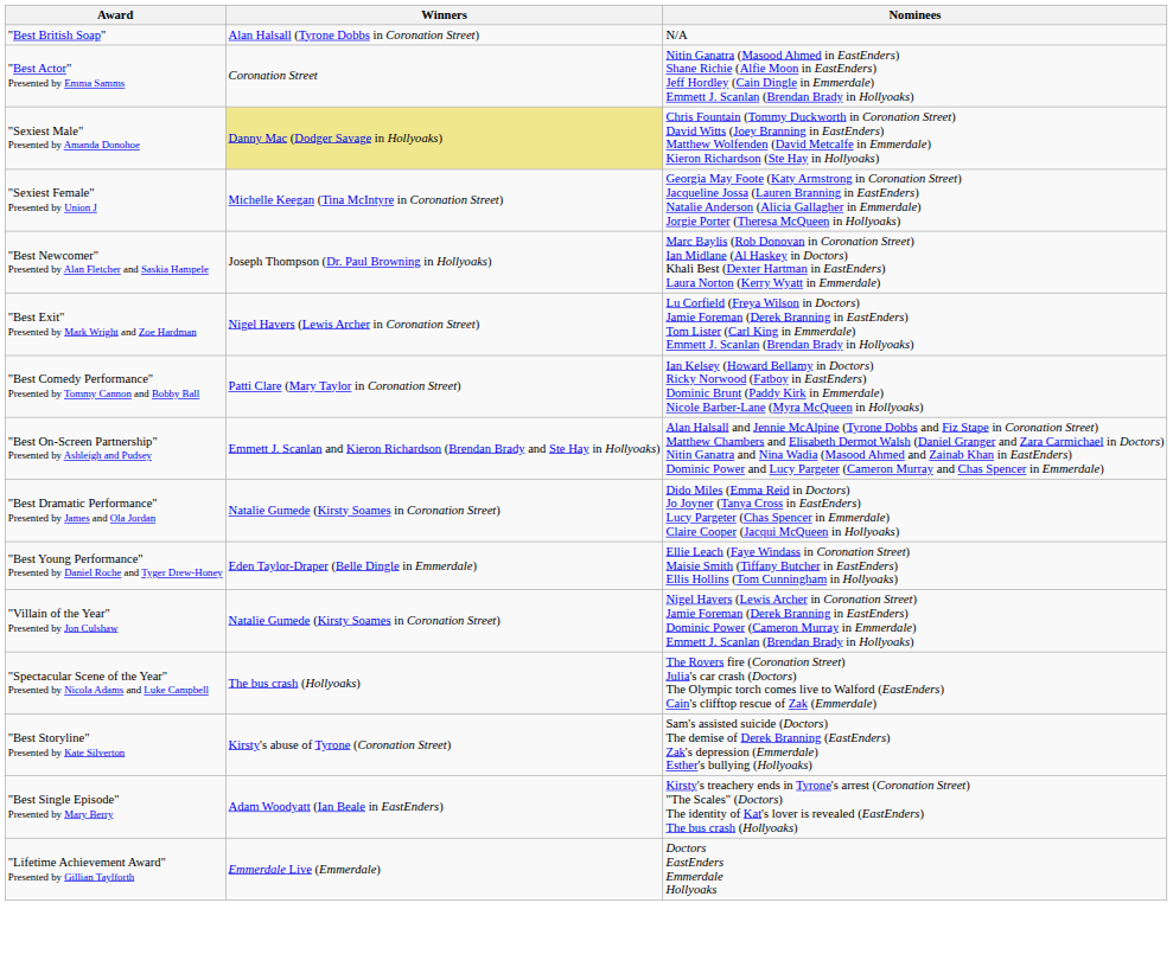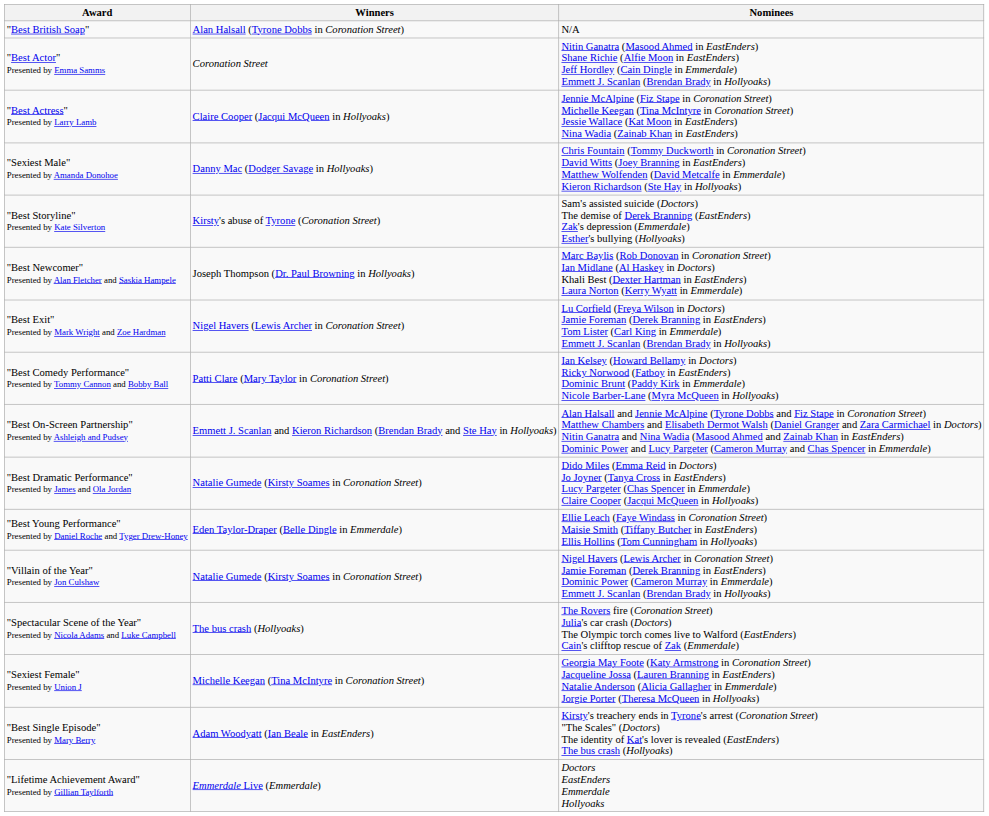 <table class="wikitable">
 <tr>
 <th>Award</th>
 <th>Winners</th>
 <th>Nominees</th>
 </tr>
 <tr>
 <td>"<a href='#'>Best British Soap</a>"</td>
 <td><a href='#'>Alan Halsall</a> (<a href='#'>Tyrone Dobbs</a> in <em>Coronation Street</em>)</td>
 <td>N/A</td>
 </tr>
 <tr>
 <td>"<a href='#'>Best Actor</a>"<br><small>Presented by <a href='#'>Emma Samms</a></small></td>
 <td><em>Coronation Street</em></td>
 <td><a href='#'>Nitin Ganatra</a> (<a href='#'>Masood Ahmed</a> in <em>EastEnders</em>)<br><a href='#'>Shane Richie</a> (<a href='#'>Alfie Moon</a> in <em>EastEnders</em>)<br><a href='#'>Jeff Hordley</a> (<a href='#'>Cain Dingle</a> in <em>Emmerdale</em>)<br><a href='#'>Emmett J. Scanlan</a> (<a href='#'>Brendan Brady</a> in <em>Hollyoaks</em>)</td>
 </tr>
 <tr>
+<td>"<a href='#'>Best Actress</a>"<br><small>Presented by <a href='#'>Larry Lamb</a></small></td>
+<td><a href='#'>Claire Cooper</a> (<a href='#'>Jacqui McQueen</a> in <em>Hollyoaks</em>)</td>
+<td><a href='#'>Jennie McAlpine</a> (<a href='#'>Fiz Stape</a> in <em>Coronation Street</em>)<br><a href='#'>Michelle Keegan</a> (<a href='#'>Tina McIntyre</a> in <em>Coronation Street</em>)<br><a href='#'>Jessie Wallace</a> (<a href='#'>Kat Moon</a> in <em>EastEnders</em>)<br><a href='#'>Nina Wadia</a> (<a href='#'>Zainab Khan</a> in <em>EastEnders</em>)</td>
+</tr>
+<tr>
 <td>"Sexiest Male"<br><small>Presented by <a href='#'>Amanda Donohoe</a></small></td>
-<td style="background: khaki;"><a href='#'>Danny Mac</a> (<a href='#'>Dodger Savage</a> in <em>Hollyoaks</em>)</td>
+<td><a href='#'>Danny Mac</a> (<a href='#'>Dodger Savage</a> in <em>Hollyoaks</em>)</td>
 <td><a href='#'>Chris Fountain</a> (<a href='#'>Tommy Duckworth</a> in <em>Coronation Street</em>)<br><a href='#'>David Witts</a> (<a href='#'>Joey Branning</a> in <em>EastEnders</em>)<br><a href='#'>Matthew Wolfenden</a> (<a href='#'>David Metcalfe</a> in <em>Emmerdale</em>)<br><a href='#'>Kieron Richardson</a> (<a href='#'>Ste Hay</a> in <em>Hollyoaks</em>)</td>
 </tr>
 <tr>
-<td>"Sexiest Female"<br><small>Presented by <a href='#'>Union J</a></small></td>
-<td><a href='#'>Michelle Keegan</a> (<a href='#'>Tina McIntyre</a> in <em>Coronation Street</em>)</td>
-<td><a href='#'>Georgia May Foote</a> (<a href='#'>Katy Armstrong</a> in <em>Coronation Street</em>)<br><a href='#'>Jacqueline Jossa</a> (<a href='#'>Lauren Branning</a> in <em>EastEnders</em>)<br><a href='#'>Natalie Anderson</a> (<a href='#'>Alicia Gallagher</a> in <em>Emmerdale</em>)<br><a href='#'>Jorgie Porter</a> (<a href='#'>Theresa McQueen</a> in <em>Hollyoaks</em>)</td>
+<td>"Best Storyline"<br><small>Presented by <a href='#'>Kate Silverton</a></small></td>
+<td><a href='#'>Kirsty</a>'s abuse of <a href='#'>Tyrone</a> (<em>Coronation Street</em>)</td>
+<td>Sam's assisted suicide (<em>Doctors</em>)<br>The demise of <a href='#'>Derek Branning</a> (<em>EastEnders</em>)<br><a href='#'>Zak</a>'s depression (<em>Emmerdale</em>)<br><a href='#'>Esther</a>'s bullying (<em>Hollyoaks</em>)</td>
 </tr>
 <tr>
 <td>"Best Newcomer"<br><small>Presented by <a href='#'>Alan Fletcher</a> and <a href='#'>Saskia Hampele</a></small></td>
 <td>Joseph Thompson (<a href='#'>Dr. Paul Browning</a> in <em>Hollyoaks</em>)</td>
 <td><a href='#'>Marc Baylis</a> (<a href='#'>Rob Donovan</a> in <em>Coronation Street</em>)<br><a href='#'>Ian Midlane</a> (<a href='#'>Al Haskey</a> in <em>Doctors</em>)<br>Khali Best (<a href='#'>Dexter Hartman</a> in <em>EastEnders</em>)<br><a href='#'>Laura Norton</a> (<a href='#'>Kerry Wyatt</a> in <em>Emmerdale</em>)</td>
 </tr>
 <tr>
 <td>"Best Exit"<br><small>Presented by <a href='#'>Mark Wright</a> and <a href='#'>Zoe Hardman</a></small></td>
 <td><a href='#'>Nigel Havers</a> (<a href='#'>Lewis Archer</a> in <em>Coronation Street</em>)</td>
 <td><a href='#'>Lu Corfield</a> (<a href='#'>Freya Wilson</a> in <em>Doctors</em>)<br><a href='#'>Jamie Foreman</a> (<a href='#'>Derek Branning</a> in <em>EastEnders</em>)<br><a href='#'>Tom Lister</a> (<a href='#'>Carl King</a> in <em>Emmerdale</em>)<br><a href='#'>Emmett J. Scanlan</a> (<a href='#'>Brendan Brady</a> in <em>Hollyoaks</em>)</td>
 </tr>
 <tr>
 <td>"Best Comedy Performance"<br><small>Presented by <a href='#'>Tommy Cannon</a> and <a href='#'>Bobby Ball</a></small></td>
 <td><a href='#'>Patti Clare</a> (<a href='#'>Mary Taylor</a> in <em>Coronation Street</em>)</td>
 <td><a href='#'>Ian Kelsey</a> (<a href='#'>Howard Bellamy</a> in <em>Doctors</em>)<br><a href='#'>Ricky Norwood</a> (<a href='#'>Fatboy</a> in <em>EastEnders</em>)<br><a href='#'>Dominic Brunt</a> (<a href='#'>Paddy Kirk</a> in <em>Emmerdale</em>)<br><a href='#'>Nicole Barber-Lane</a> (<a href='#'>Myra McQueen</a> in <em>Hollyoaks</em>)</td>
 </tr>
 <tr>
 <td>"Best On-Screen Partnership"<br><small>Presented by <a href='#'>Ashleigh and Pudsey</a></small></td>
 <td><a href='#'>Emmett J. Scanlan</a> and <a href='#'>Kieron Richardson</a> (<a href='#'>Brendan Brady</a> and <a href='#'>Ste Hay</a> in <em>Hollyoaks</em>)</td>
 <td><a href='#'>Alan Halsall</a> and <a href='#'>Jennie McAlpine</a> (<a href='#'>Tyrone Dobbs</a> and <a href='#'>Fiz Stape</a> in <em>Coronation Street</em>)<br><a href='#'>Matthew Chambers</a> and <a href='#'>Elisabeth Dermot Walsh</a> (<a href='#'>Daniel Granger</a> and <a href='#'>Zara Carmichael</a> in <em>Doctors</em>)<br><a href='#'>Nitin Ganatra</a> and <a href='#'>Nina Wadia</a> (<a href='#'>Masood Ahmed</a> and <a href='#'>Zainab Khan</a> in <em>EastEnders</em>)<br><a href='#'>Dominic Power</a> and <a href='#'>Lucy Pargeter</a> (<a href='#'>Cameron Murray</a> and <a href='#'>Chas Spencer</a> in <em>Emmerdale</em>)</td>
 </tr>
 <tr>
 <td>"Best Dramatic Performance"<br><small>Presented by <a href='#'>James</a> and <a href='#'>Ola Jordan</a></small></td>
 <td><a href='#'>Natalie Gumede</a> (<a href='#'>Kirsty Soames</a> in <em>Coronation Street</em>)</td>
 <td><a href='#'>Dido Miles</a> (<a href='#'>Emma Reid</a> in <em>Doctors</em>)<br><a href='#'>Jo Joyner</a> (<a href='#'>Tanya Cross</a> in <em>EastEnders</em>)<br><a href='#'>Lucy Pargeter</a> (<a href='#'>Chas Spencer</a> in <em>Emmerdale</em>)<br><a href='#'>Claire Cooper</a> (<a href='#'>Jacqui McQueen</a> in <em>Hollyoaks</em>)</td>
 </tr>
 <tr>
 <td>"Best Young Performance"<br><small>Presented by <a href='#'>Daniel Roche</a> and <a href='#'>Tyger Drew-Honey</a></small></td>
 <td><a href='#'>Eden Taylor-Draper</a> (<a href='#'>Belle Dingle</a> in <em>Emmerdale</em>)</td>
 <td><a href='#'>Ellie Leach</a> (<a href='#'>Faye Windass</a> in <em>Coronation Street</em>)<br><a href='#'>Maisie Smith</a> (<a href='#'>Tiffany Butcher</a> in <em>EastEnders</em>)<br><a href='#'>Ellis Hollins</a> (<a href='#'>Tom Cunningham</a> in <em>Hollyoaks</em>)</td>
 </tr>
 <tr>
 <td>"Villain of the Year"<br><small>Presented by <a href='#'>Jon Culshaw</a></small></td>
 <td><a href='#'>Natalie Gumede</a> (<a href='#'>Kirsty Soames</a> in <em>Coronation Street</em>)</td>
 <td><a href='#'>Nigel Havers</a> (<a href='#'>Lewis Archer</a> in <em>Coronation Street</em>)<br><a href='#'>Jamie Foreman</a> (<a href='#'>Derek Branning</a> in <em>EastEnders</em>)<br><a href='#'>Dominic Power</a> (<a href='#'>Cameron Murray</a> in <em>Emmerdale</em>)<br><a href='#'>Emmett J. Scanlan</a> (<a href='#'>Brendan Brady</a> in <em>Hollyoaks</em>)</td>
 </tr>
 <tr>
 <td>"Spectacular Scene of the Year"<br><small>Presented by <a href='#'>Nicola Adams</a> and <a href='#'>Luke Campbell</a></small></td>
 <td><a href='#'>The bus crash</a> (<em>Hollyoaks</em>)</td>
 <td><a href='#'>The Rovers</a> fire (<em>Coronation Street</em>)<br><a href='#'>Julia</a>'s car crash (<em>Doctors</em>)<br>The Olympic torch comes live to Walford (<em>EastEnders</em>)<br><a href='#'>Cain</a>'s clifftop rescue of <a href='#'>Zak</a> (<em>Emmerdale</em>)</td>
 </tr>
 <tr>
-<td>"Best Storyline"<br><small>Presented by <a href='#'>Kate Silverton</a></small></td>
-<td><a href='#'>Kirsty</a>'s abuse of <a href='#'>Tyrone</a> (<em>Coronation Street</em>)</td>
-<td>Sam's assisted suicide (<em>Doctors</em>)<br>The demise of <a href='#'>Derek Branning</a> (<em>EastEnders</em>)<br><a href='#'>Zak</a>'s depression (<em>Emmerdale</em>)<br><a href='#'>Esther</a>'s bullying (<em>Hollyoaks</em>)</td>
+<td>"Sexiest Female"<br><small>Presented by <a href='#'>Union J</a></small></td>
+<td><a href='#'>Michelle Keegan</a> (<a href='#'>Tina McIntyre</a> in <em>Coronation Street</em>)</td>
+<td><a href='#'>Georgia May Foote</a> (<a href='#'>Katy Armstrong</a> in <em>Coronation Street</em>)<br><a href='#'>Jacqueline Jossa</a> (<a href='#'>Lauren Branning</a> in <em>EastEnders</em>)<br><a href='#'>Natalie Anderson</a> (<a href='#'>Alicia Gallagher</a> in <em>Emmerdale</em>)<br><a href='#'>Jorgie Porter</a> (<a href='#'>Theresa McQueen</a> in <em>Hollyoaks</em>)</td>
 </tr>
 <tr>
 <td>"Best Single Episode"<br><small>Presented by <a href='#'>Mary Berry</a></small></td>
 <td><a href='#'>Adam Woodyatt</a> (<a href='#'>Ian Beale</a> in <em>EastEnders</em>)</td>
 <td><a href='#'>Kirsty</a>'s treachery ends in <a href='#'>Tyrone</a>'s arrest (<em>Coronation Street</em>)<br>"The Scales" (<em>Doctors</em>)<br>The identity of <a href='#'>Kat</a>'s lover is revealed (<em>EastEnders</em>)<br><a href='#'>The bus crash</a> (<em>Hollyoaks</em>)</td>
 </tr>
 <tr>
 <td>"Lifetime Achievement Award"<br><small>Presented by <a href='#'>Gillian Taylforth</a></small></td>
 <td><a href='#'><em>Emmerdale</em> Live</a> (<em>Emmerdale</em>)</td>
 <td><em>Doctors</em><br><em>EastEnders</em><br><em>Emmerdale</em><br><em>Hollyoaks</em></td>
 </tr>
 </table>
